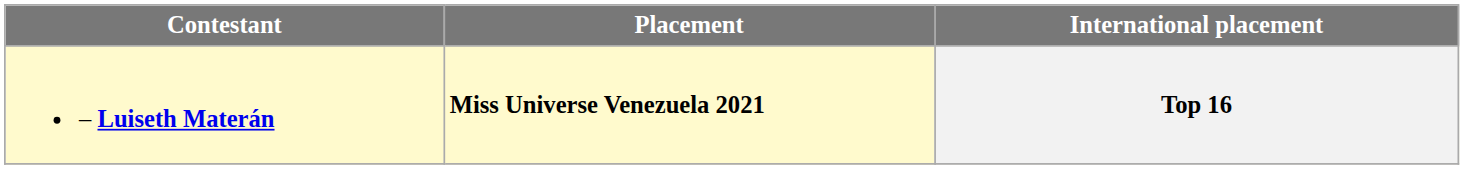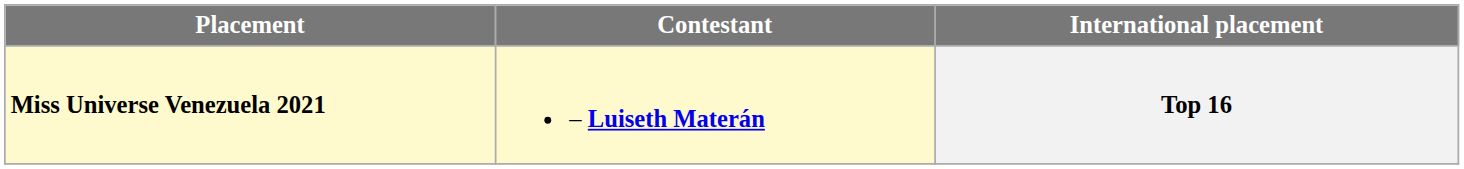 <table class="wikitable sortable" style="font-size: 90%;">
 <tr>
+<th width="280" style="background-color:#787878;color:#FFFFFF;">Placement</th>
 <th width="250" style="background-color:#787878;color:#FFFFFF;">Contestant</th>
-<th width="280" style="background-color:#787878;color:#FFFFFF;">Placement</th>
 <th width="300" style="background-color:#787878;color:#FFFFFF;">International placement</th>
 </tr>
 <tr style="background:#FFFACD;">
+<td><strong>Miss Universe Venezuela 2021</strong></td>
 <td><br><ul><li><strong></strong> – <strong><a href='#'>Luiseth Materán</a></strong></li></ul></td>
-<td><strong>Miss Universe Venezuela 2021</strong></td>
 <th>Top 16</th>
 </tr>
 </table>
